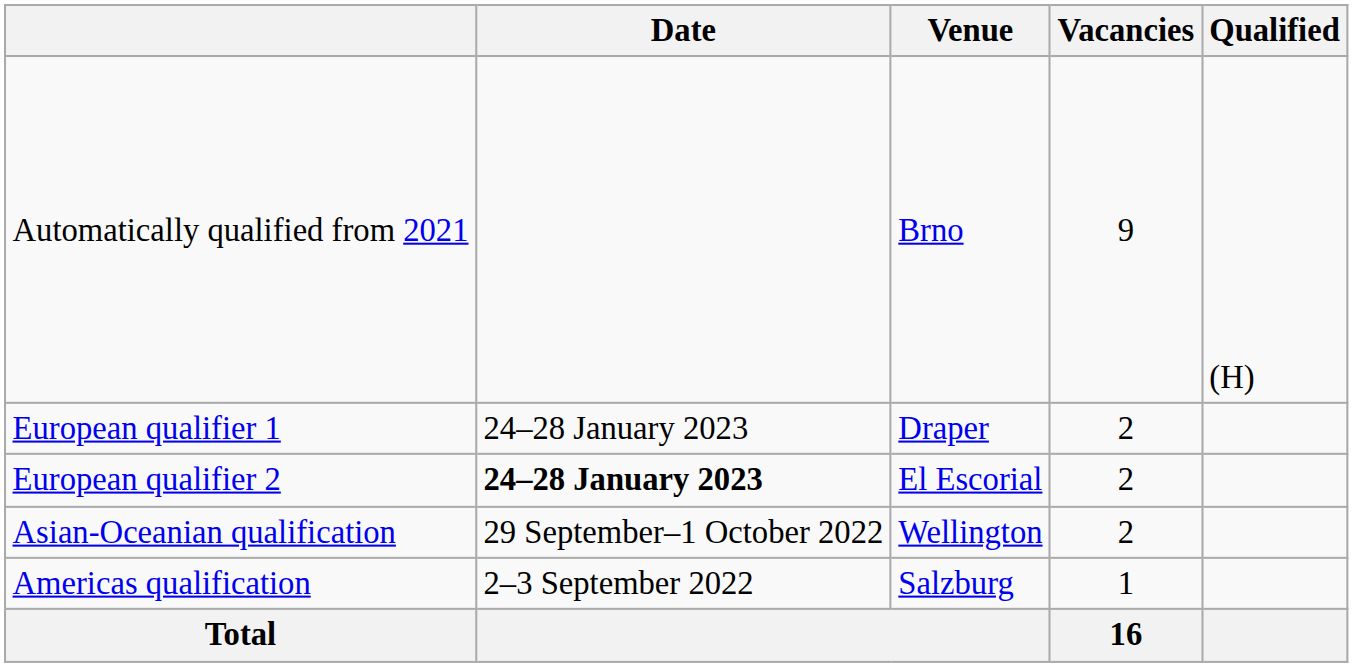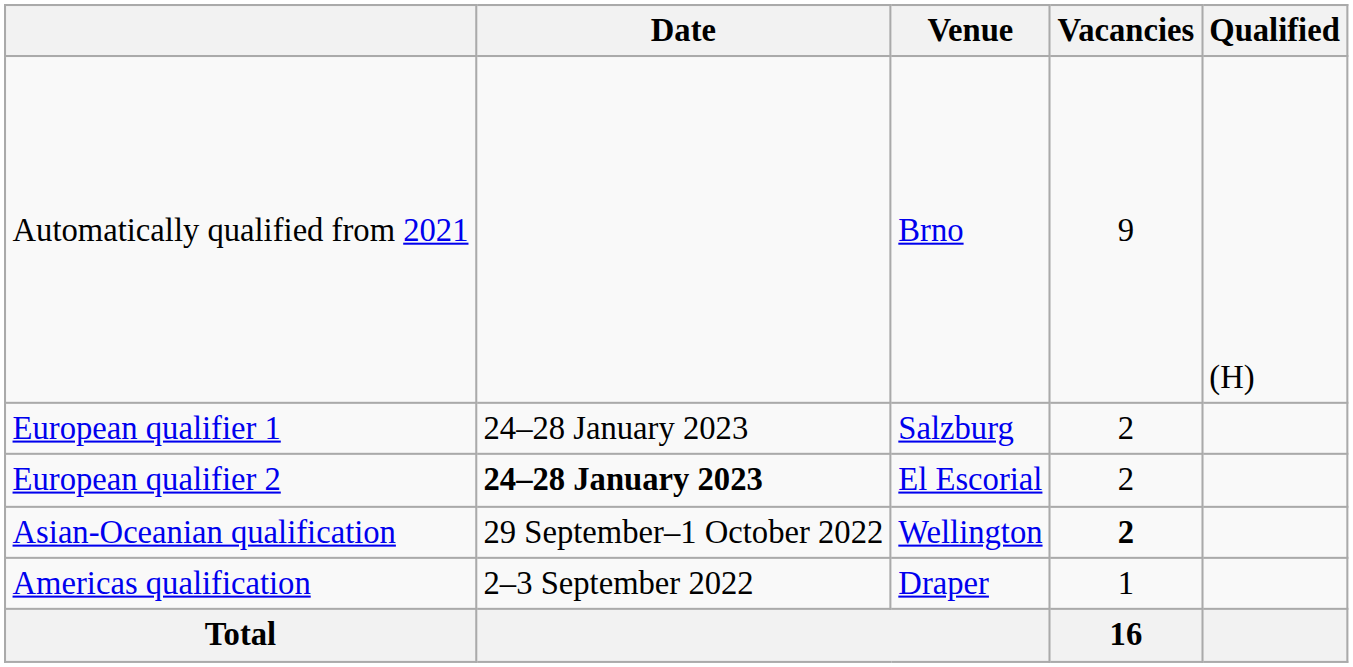 <table class="wikitable">
 <tr>
 <th></th>
 <th>Date</th>
 <th>Venue</th>
 <th>Vacancies</th>
 <th>Qualified</th>
 </tr>
 <tr>
 <td>Automatically qualified from <a href='#'>2021</a></td>
 <td></td>
 <td> <a href='#'>Brno</a></td>
 <td align=center>9</td>
 <td><br><br><br><br><br><br><br><br> (H)</td>
 </tr>
 <tr>
 <td><a href='#'>European qualifier 1</a></td>
 <td>24–28 January 2023</td>
-<td> <a href='#'>Draper</a></td>
+<td> <a href='#'>Salzburg</a></td>
 <td align=center>2</td>
 <td><br></td>
 </tr>
 <tr>
 <td><a href='#'>European qualifier 2</a></td>
 <td><strong>24–28 January 2023</strong></td>
 <td> <a href='#'>El Escorial</a></td>
 <td align=center>2</td>
 <td><br></td>
 </tr>
 <tr>
 <td><a href='#'>Asian-Oceanian qualification</a></td>
 <td>29 September–1 October 2022</td>
 <td> <a href='#'>Wellington</a></td>
-<td align=center>2</td>
+<td align=center><strong>2</strong></td>
 <td><br></td>
 </tr>
 <tr>
 <td><a href='#'>Americas qualification</a></td>
 <td>2–3 September 2022</td>
-<td> <a href='#'>Salzburg</a></td>
+<td> <a href='#'>Draper</a></td>
 <td align=center>1</td>
 <td></td>
 </tr>
 <tr>
 <th>Total</th>
 <th colspan=2></th>
 <th>16</th>
 <th></th>
 </tr>
 </table>
